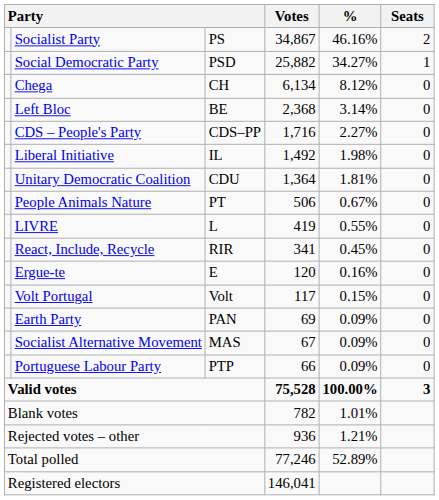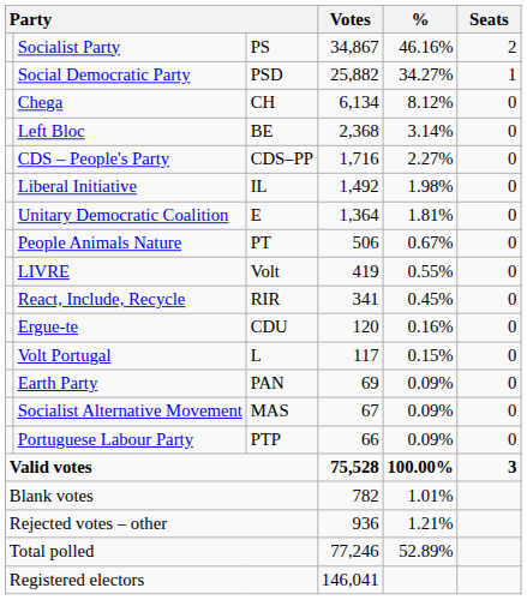 <table class="wikitable" border="1" style="text-align:right;">
 <tr>
 <th style="text-align:left;" colspan=3>Party</th>
 <th align=center width="50">Votes</th>
 <th align=center width="50">%</th>
 <th align=center width="50">Seats</th>
 </tr>
 <tr>
 <td></td>
 <td align=left><a href='#'>Socialist Party</a></td>
 <td align=left>PS</td>
 <td>34,867</td>
 <td>46.16%</td>
 <td>2</td>
 </tr>
 <tr>
 <td></td>
 <td align=left><a href='#'>Social Democratic Party</a></td>
 <td align=left>PSD</td>
 <td>25,882</td>
 <td>34.27%</td>
 <td>1</td>
 </tr>
 <tr>
 <td></td>
 <td align=left><a href='#'>Chega</a></td>
 <td align=left>CH</td>
 <td>6,134</td>
 <td>8.12%</td>
 <td>0</td>
 </tr>
 <tr>
 <td></td>
 <td align=left><a href='#'>Left Bloc</a></td>
 <td align=left>BE</td>
 <td>2,368</td>
 <td>3.14%</td>
 <td>0</td>
 </tr>
 <tr>
 <td></td>
 <td align=left><a href='#'>CDS – People's Party</a></td>
 <td align=left style="white-space: nowrap;">CDS–PP</td>
 <td>1,716</td>
 <td>2.27%</td>
 <td>0</td>
 </tr>
 <tr>
 <td></td>
 <td align=left><a href='#'>Liberal Initiative</a></td>
 <td align=left>IL</td>
 <td>1,492</td>
 <td>1.98%</td>
 <td>0</td>
 </tr>
 <tr>
 <td></td>
 <td align=left style="white-space: nowrap;"><a href='#'>Unitary Democratic Coalition</a></td>
-<td align=left>CDU</td>
+<td align=left>E</td>
 <td>1,364</td>
 <td>1.81%</td>
 <td>0</td>
 </tr>
 <tr>
 <td></td>
 <td align=left><a href='#'>People Animals Nature</a></td>
 <td align=left>PT</td>
 <td>506</td>
 <td>0.67%</td>
 <td>0</td>
 </tr>
 <tr>
 <td></td>
 <td align=left><a href='#'>LIVRE</a></td>
-<td align=left>L</td>
+<td align=left>Volt</td>
 <td>419</td>
 <td>0.55%</td>
 <td>0</td>
 </tr>
 <tr>
 <td></td>
 <td align=left><a href='#'>React, Include, Recycle</a></td>
 <td align=left>RIR</td>
 <td>341</td>
 <td>0.45%</td>
 <td>0</td>
 </tr>
 <tr>
 <td></td>
 <td align=left><a href='#'>Ergue-te</a></td>
-<td align=left>E</td>
+<td align=left>CDU</td>
 <td>120</td>
 <td>0.16%</td>
 <td>0</td>
 </tr>
 <tr>
 <td></td>
 <td align=left><a href='#'>Volt Portugal</a></td>
-<td align=left>Volt</td>
+<td align=left>L</td>
 <td>117</td>
 <td>0.15%</td>
 <td>0</td>
 </tr>
 <tr>
 <td></td>
 <td align=left><a href='#'>Earth Party</a></td>
 <td align=left>PAN</td>
 <td>69</td>
 <td>0.09%</td>
 <td>0</td>
 </tr>
 <tr>
 <td></td>
 <td align=left><a href='#'>Socialist Alternative Movement</a></td>
 <td align=left>MAS</td>
 <td>67</td>
 <td>0.09%</td>
 <td>0</td>
 </tr>
 <tr>
 <td></td>
 <td align=left><a href='#'>Portuguese Labour Party</a></td>
 <td align=left>PTP</td>
 <td>66</td>
 <td>0.09%</td>
 <td>0</td>
 </tr>
 <tr style="font-weight:bold">
 <td align=left colspan=3>Valid votes</td>
 <td>75,528</td>
 <td>100.00%</td>
 <td>3</td>
 </tr>
 <tr>
 <td align=left colspan=3>Blank votes</td>
 <td>782</td>
 <td>1.01%</td>
 <td></td>
 </tr>
 <tr>
 <td align=left colspan=3>Rejected votes – other</td>
 <td>936</td>
 <td>1.21%</td>
 <td></td>
 </tr>
 <tr>
 <td align=left colspan=3>Total polled</td>
 <td>77,246</td>
 <td>52.89%</td>
 <td></td>
 </tr>
 <tr>
 <td align=left colspan=3>Registered electors</td>
 <td>146,041</td>
 <td></td>
 <td></td>
 </tr>
 </table>
